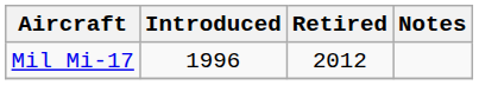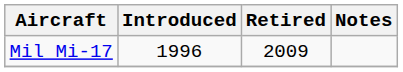 <table class="wikitable" style="text-align:center;margin:auto;">
 <tr>
 <th>Aircraft</th>
 <th>Introduced</th>
 <th>Retired</th>
 <th>Notes</th>
 </tr>
 <tr>
 <td><a href='#'>Mil Mi-17</a></td>
 <td>1996</td>
-<td>2012</td>
+<td>2009</td>
 <td></td>
 </tr>
 <tr>
 </tr>
 </table>
